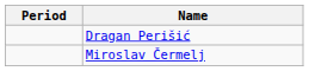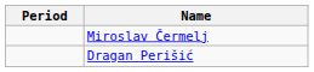 <table class="wikitable">
 <tr>
 <th width="75">Period</th>
 <th width="225">Name</th>
 </tr>
 <tr>
 <td></td>
-<td> <a href='#'>Dragan Perišić</a></td>
+<td> <a href='#'>Miroslav Čermelj</a></td>
 </tr>
 <tr>
 <td></td>
-<td> <a href='#'>Miroslav Čermelj</a></td>
+<td> <a href='#'>Dragan Perišić</a></td>
 </tr>
 </table>
